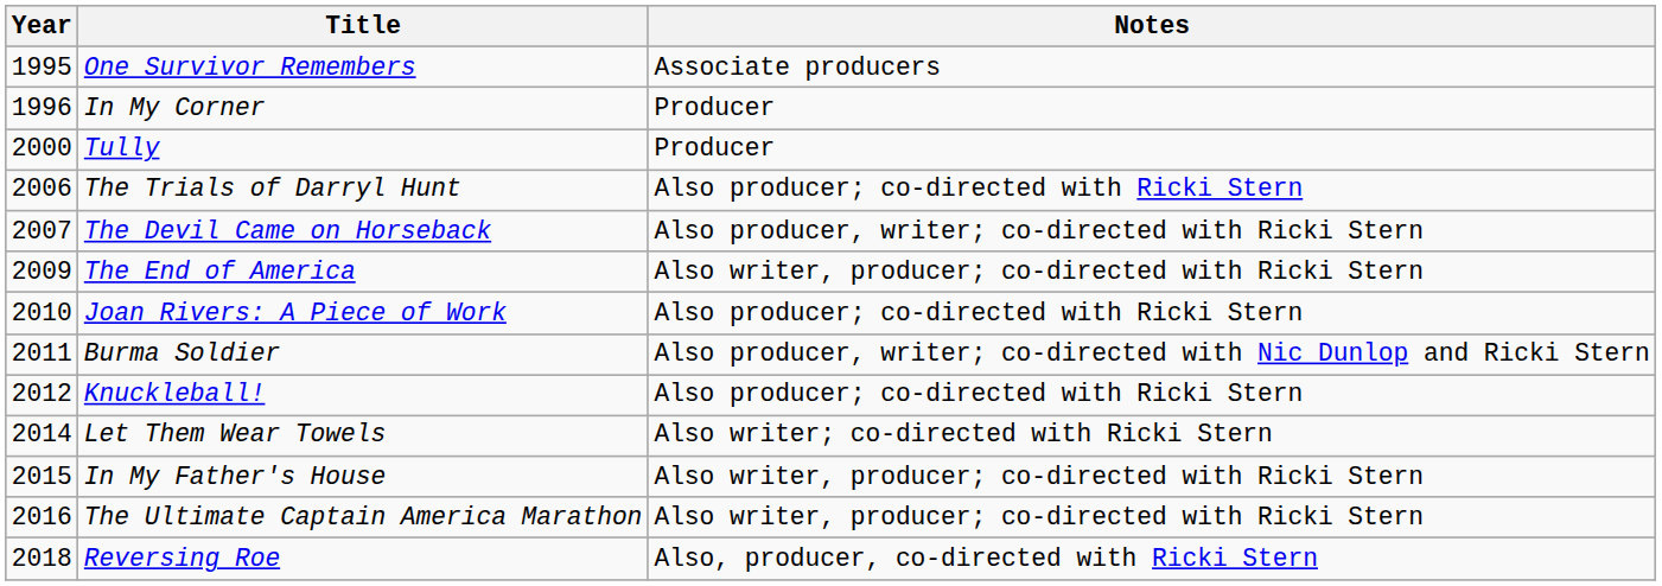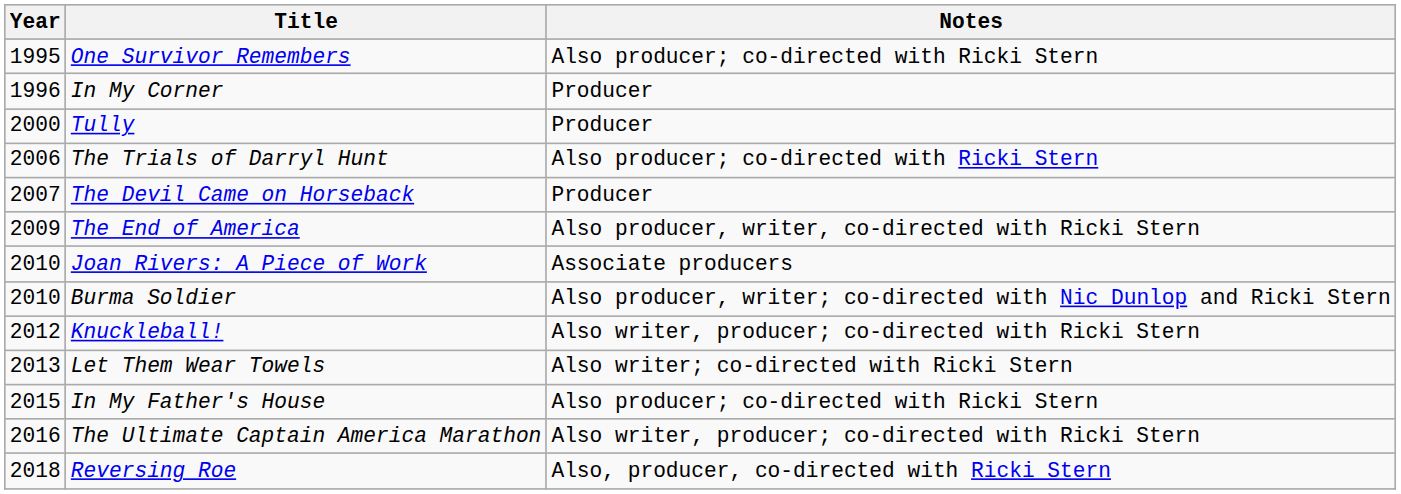 <table class="wikitable sortable">
 <tr>
 <th>Year</th>
 <th>Title</th>
 <th>Notes</th>
 </tr>
 <tr>
 <td>1995</td>
 <td><em><a href='#'>One Survivor Remembers</a></em></td>
-<td>Associate producers</td>
+<td>Also producer; co-directed with Ricki Stern</td>
 </tr>
 <tr>
 <td>1996</td>
 <td><em>In My Corner</em></td>
 <td>Producer</td>
 </tr>
 <tr>
 <td>2000</td>
 <td><em><a href='#'>Tully</a></em></td>
 <td>Producer</td>
 </tr>
 <tr>
 <td>2006</td>
 <td><em>The Trials of Darryl Hunt</em></td>
 <td>Also producer; co-directed with <a href='#'>Ricki Stern</a></td>
 </tr>
 <tr>
 <td>2007</td>
 <td><em><a href='#'>The Devil Came on Horseback</a></em></td>
-<td>Also producer, writer; co-directed with Ricki Stern</td>
+<td>Producer</td>
 </tr>
 <tr>
 <td>2009</td>
 <td><em><a href='#'>The End of America</a></em></td>
-<td>Also writer, producer; co-directed with Ricki Stern</td>
+<td>Also producer, writer, co-directed with Ricki Stern</td>
 </tr>
 <tr>
 <td>2010</td>
 <td><em><a href='#'>Joan Rivers: A Piece of Work</a></em></td>
-<td>Also producer; co-directed with Ricki Stern</td>
+<td>Associate producers</td>
 </tr>
 <tr>
-<td>2011</td>
+<td>2010</td>
 <td><em>Burma Soldier</em></td>
 <td>Also producer, writer; co-directed with <a href='#'>Nic Dunlop</a> and Ricki Stern</td>
 </tr>
 <tr>
 <td>2012</td>
 <td><em><a href='#'>Knuckleball!</a></em></td>
-<td>Also producer; co-directed with Ricki Stern</td>
+<td>Also writer, producer; co-directed with Ricki Stern</td>
 </tr>
 <tr>
-<td>2014</td>
+<td>2013</td>
 <td><em>Let Them Wear Towels</em></td>
 <td>Also writer; co-directed with Ricki Stern</td>
 </tr>
 <tr>
 <td>2015</td>
 <td><em>In My Father's House</em></td>
-<td>Also writer, producer; co-directed with Ricki Stern</td>
+<td>Also producer; co-directed with Ricki Stern</td>
 </tr>
 <tr>
 <td>2016</td>
 <td><em>The Ultimate Captain America Marathon</em></td>
 <td>Also writer, producer; co-directed with Ricki Stern</td>
 </tr>
 <tr>
 <td>2018</td>
 <td><em><a href='#'>Reversing Roe</a></em></td>
 <td>Also, producer, co-directed with <a href='#'>Ricki Stern</a></td>
 </tr>
 </table>
